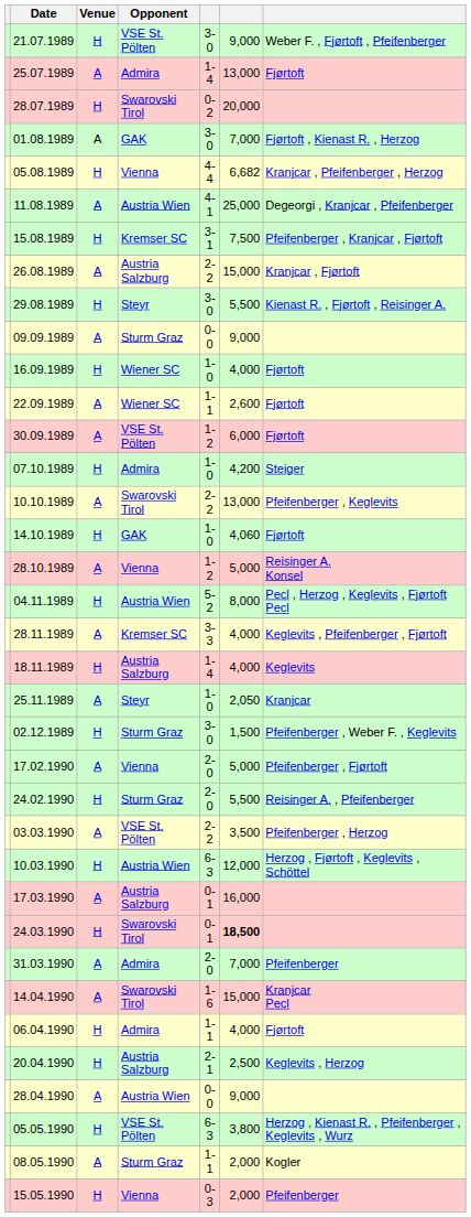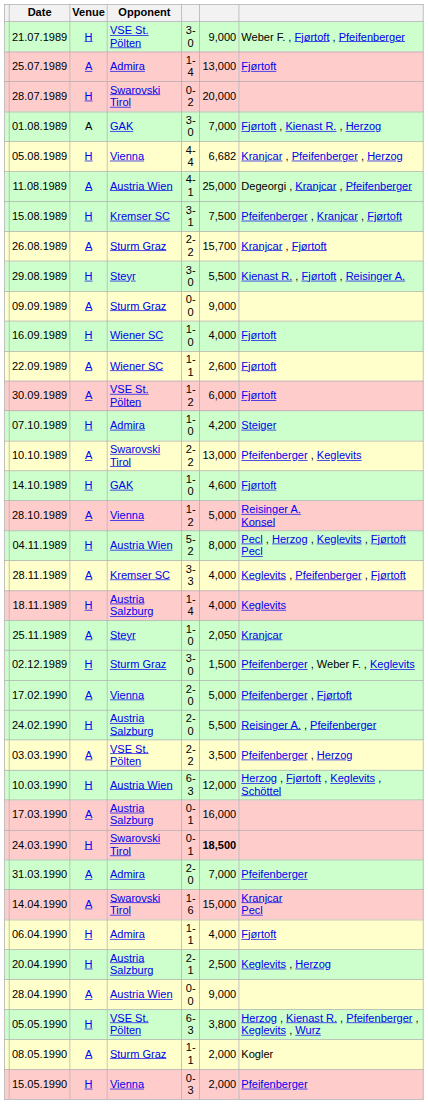 <table class="wikitable" Style="text-align: center">
 <tr>
 <th></th>
 <th>Date</th>
 <th>Venue</th>
 <th>Opponent</th>
 <th></th>
 <th></th>
 <th></th>
 </tr>
 <tr style="background:#cfc">
 <td></td>
 <td>21.07.1989</td>
 <td><a href='#'>H</a></td>
 <td align="left"><a href='#'>VSE St. Pölten</a></td>
 <td>3-0</td>
 <td align="right">9,000</td>
 <td align="left">Weber F. , <a href='#'>Fjørtoft</a> , <a href='#'>Pfeifenberger</a> </td>
 </tr>
 <tr style="background:#fcc">
 <td></td>
 <td>25.07.1989</td>
 <td><a href='#'>A</a></td>
 <td align="left"><a href='#'>Admira</a></td>
 <td>1-4</td>
 <td align="right">13,000</td>
 <td align="left"><a href='#'>Fjørtoft</a> </td>
 </tr>
 <tr style="background:#fcc">
 <td></td>
 <td>28.07.1989</td>
 <td><a href='#'>H</a></td>
 <td align="left"><a href='#'>Swarovski Tirol</a></td>
 <td>0-2</td>
 <td align="right">20,000</td>
 <td align="left"></td>
 </tr>
 <tr style="background:#cfc">
 <td></td>
 <td>01.08.1989</td>
 <td>A</td>
 <td align="left"><a href='#'>GAK</a></td>
 <td>3-0</td>
 <td align="right">7,000</td>
 <td align="left"><a href='#'>Fjørtoft</a> , <a href='#'>Kienast R.</a> , <a href='#'>Herzog</a> </td>
 </tr>
 <tr style="background:#ffc">
 <td></td>
 <td>05.08.1989</td>
 <td><a href='#'>H</a></td>
 <td align="left"><a href='#'>Vienna</a></td>
 <td>4-4</td>
 <td align="right">6,682</td>
 <td align="left"><a href='#'>Kranjcar</a>  , <a href='#'>Pfeifenberger</a> , <a href='#'>Herzog</a> </td>
 </tr>
 <tr style="background:#cfc">
 <td></td>
 <td>11.08.1989</td>
 <td><a href='#'>A</a></td>
 <td align="left"><a href='#'>Austria Wien</a></td>
 <td>4-1</td>
 <td align="right">25,000</td>
 <td align="left">Degeorgi , <a href='#'>Kranjcar</a>  , <a href='#'>Pfeifenberger</a> </td>
 </tr>
 <tr style="background:#cfc">
 <td></td>
 <td>15.08.1989</td>
 <td><a href='#'>H</a></td>
 <td align="left"><a href='#'>Kremser SC</a></td>
 <td>3-1</td>
 <td align="right">7,500</td>
 <td align="left"><a href='#'>Pfeifenberger</a> , <a href='#'>Kranjcar</a> , <a href='#'>Fjørtoft</a> </td>
 </tr>
 <tr style="background:#ffc">
 <td></td>
 <td>26.08.1989</td>
 <td><a href='#'>A</a></td>
-<td align="left"><a href='#'>Austria Salzburg</a></td>
+<td align="left"><a href='#'>Sturm Graz</a></td>
 <td>2-2</td>
-<td align="right">15,000</td>
+<td align="right">15,700</td>
 <td align="left"><a href='#'>Kranjcar</a> , <a href='#'>Fjørtoft</a> </td>
 </tr>
 <tr style="background:#cfc">
 <td></td>
 <td>29.08.1989</td>
 <td><a href='#'>H</a></td>
 <td align="left"><a href='#'>Steyr</a></td>
 <td>3-0</td>
 <td align="right">5,500</td>
 <td align="left"><a href='#'>Kienast R.</a> , <a href='#'>Fjørtoft</a> , <a href='#'>Reisinger A.</a> </td>
 </tr>
 <tr style="background:#ffc">
 <td></td>
 <td>09.09.1989</td>
 <td><a href='#'>A</a></td>
 <td align="left"><a href='#'>Sturm Graz</a></td>
 <td>0-0</td>
 <td align="right">9,000</td>
 <td align="left"></td>
 </tr>
 <tr style="background:#cfc">
 <td></td>
 <td>16.09.1989</td>
 <td><a href='#'>H</a></td>
 <td align="left"><a href='#'>Wiener SC</a></td>
 <td>1-0</td>
 <td align="right">4,000</td>
 <td align="left"><a href='#'>Fjørtoft</a> </td>
 </tr>
 <tr style="background:#ffc">
 <td></td>
 <td>22.09.1989</td>
 <td><a href='#'>A</a></td>
 <td align="left"><a href='#'>Wiener SC</a></td>
 <td>1-1</td>
 <td align="right">2,600</td>
 <td align="left"><a href='#'>Fjørtoft</a> </td>
 </tr>
 <tr style="background:#fcc">
 <td></td>
 <td>30.09.1989</td>
 <td><a href='#'>A</a></td>
 <td align="left"><a href='#'>VSE St. Pölten</a></td>
 <td>1-2</td>
 <td align="right">6,000</td>
 <td align="left"><a href='#'>Fjørtoft</a> </td>
 </tr>
 <tr style="background:#cfc">
 <td></td>
 <td>07.10.1989</td>
 <td><a href='#'>H</a></td>
 <td align="left"><a href='#'>Admira</a></td>
 <td>1-0</td>
 <td align="right">4,200</td>
 <td align="left"><a href='#'>Steiger</a> </td>
 </tr>
 <tr style="background:#ffc">
 <td></td>
 <td>10.10.1989</td>
 <td><a href='#'>A</a></td>
 <td align="left"><a href='#'>Swarovski Tirol</a></td>
 <td>2-2</td>
 <td align="right">13,000</td>
 <td align="left"><a href='#'>Pfeifenberger</a> , <a href='#'>Keglevits</a> </td>
 </tr>
 <tr style="background:#cfc">
 <td></td>
 <td>14.10.1989</td>
 <td><a href='#'>H</a></td>
 <td align="left"><a href='#'>GAK</a></td>
 <td>1-0</td>
-<td align="right">4,060</td>
+<td align="right">4,600</td>
 <td align="left"><a href='#'>Fjørtoft</a> </td>
 </tr>
 <tr style="background:#fcc">
 <td></td>
 <td>28.10.1989</td>
 <td><a href='#'>A</a></td>
 <td align="left"><a href='#'>Vienna</a></td>
 <td>1-2</td>
 <td align="right">5,000</td>
 <td align="left"><a href='#'>Reisinger A.</a>  <br> <a href='#'>Konsel</a> </td>
 </tr>
 <tr style="background:#cfc">
 <td></td>
 <td>04.11.1989</td>
 <td><a href='#'>H</a></td>
 <td align="left"><a href='#'>Austria Wien</a></td>
 <td>5-2</td>
 <td align="right">8,000</td>
 <td align="left"><a href='#'>Pecl</a> , <a href='#'>Herzog</a> , <a href='#'>Keglevits</a> , <a href='#'>Fjørtoft</a>   <br> <a href='#'>Pecl</a> </td>
 </tr>
 <tr style="background:#ffc">
 <td></td>
 <td>28.11.1989</td>
 <td><a href='#'>A</a></td>
 <td align="left"><a href='#'>Kremser SC</a></td>
 <td>3-3</td>
 <td align="right">4,000</td>
 <td align="left"><a href='#'>Keglevits</a> , <a href='#'>Pfeifenberger</a> , <a href='#'>Fjørtoft</a> </td>
 </tr>
 <tr style="background:#fcc">
 <td></td>
 <td>18.11.1989</td>
 <td><a href='#'>H</a></td>
 <td align="left"><a href='#'>Austria Salzburg</a></td>
 <td>1-4</td>
 <td align="right">4,000</td>
 <td align="left"><a href='#'>Keglevits</a> </td>
 </tr>
 <tr style="background:#cfc">
 <td></td>
 <td>25.11.1989</td>
 <td><a href='#'>A</a></td>
 <td align="left"><a href='#'>Steyr</a></td>
 <td>1-0</td>
 <td align="right">2,050</td>
 <td align="left"><a href='#'>Kranjcar</a> </td>
 </tr>
 <tr style="background:#cfc">
 <td></td>
 <td>02.12.1989</td>
 <td><a href='#'>H</a></td>
 <td align="left"><a href='#'>Sturm Graz</a></td>
 <td>3-0</td>
 <td align="right">1,500</td>
 <td align="left"><a href='#'>Pfeifenberger</a> , Weber F. , <a href='#'>Keglevits</a> </td>
 </tr>
 <tr style="background:#cfc">
 <td></td>
 <td>17.02.1990</td>
 <td><a href='#'>A</a></td>
 <td align="left"><a href='#'>Vienna</a></td>
 <td>2-0</td>
 <td align="right">5,000</td>
 <td align="left"><a href='#'>Pfeifenberger</a> , <a href='#'>Fjørtoft</a> </td>
 </tr>
 <tr style="background:#cfc">
 <td></td>
 <td>24.02.1990</td>
 <td><a href='#'>H</a></td>
-<td align="left"><a href='#'>Sturm Graz</a></td>
+<td align="left"><a href='#'>Austria Salzburg</a></td>
 <td>2-0</td>
 <td align="right">5,500</td>
 <td align="left"><a href='#'>Reisinger A.</a> , <a href='#'>Pfeifenberger</a> </td>
 </tr>
 <tr style="background:#ffc">
 <td></td>
 <td>03.03.1990</td>
 <td><a href='#'>A</a></td>
 <td align="left"><a href='#'>VSE St. Pölten</a></td>
 <td>2-2</td>
 <td align="right">3,500</td>
 <td align="left"><a href='#'>Pfeifenberger</a> , <a href='#'>Herzog</a> </td>
 </tr>
 <tr style="background:#cfc">
 <td></td>
 <td>10.03.1990</td>
 <td><a href='#'>H</a></td>
 <td align="left"><a href='#'>Austria Wien</a></td>
 <td>6-3</td>
 <td align="right">12,000</td>
 <td align="left"><a href='#'>Herzog</a> , <a href='#'>Fjørtoft</a>  , <a href='#'>Keglevits</a>  , <a href='#'>Schöttel</a> </td>
 </tr>
 <tr style="background:#fcc">
 <td></td>
 <td>17.03.1990</td>
 <td><a href='#'>A</a></td>
 <td align="left"><a href='#'>Austria Salzburg</a></td>
 <td>0-1</td>
 <td align="right">16,000</td>
 <td align="left"></td>
 </tr>
 <tr style="background:#fcc">
 <td></td>
 <td>24.03.1990</td>
 <td><a href='#'>H</a></td>
 <td align="left"><a href='#'>Swarovski Tirol</a></td>
 <td>0-1</td>
 <td align="right"><strong>18,500</strong></td>
 <td align="left"></td>
 </tr>
 <tr style="background:#cfc">
 <td></td>
 <td>31.03.1990</td>
 <td><a href='#'>A</a></td>
 <td align="left"><a href='#'>Admira</a></td>
 <td>2-0</td>
 <td align="right">7,000</td>
 <td align="left"><a href='#'>Pfeifenberger</a>  </td>
 </tr>
 <tr style="background:#fcc">
 <td></td>
 <td>14.04.1990</td>
 <td><a href='#'>A</a></td>
 <td align="left"><a href='#'>Swarovski Tirol</a></td>
 <td>1-6</td>
 <td align="right">15,000</td>
 <td align="left"><a href='#'>Kranjcar</a>  <br> <a href='#'>Pecl</a> </td>
 </tr>
 <tr style="background:#ffc">
 <td></td>
 <td>06.04.1990</td>
 <td><a href='#'>H</a></td>
 <td align="left"><a href='#'>Admira</a></td>
 <td>1-1</td>
 <td align="right">4,000</td>
 <td align="left"><a href='#'>Fjørtoft</a> </td>
 </tr>
 <tr style="background:#cfc">
 <td></td>
 <td>20.04.1990</td>
 <td><a href='#'>H</a></td>
 <td align="left"><a href='#'>Austria Salzburg</a></td>
 <td>2-1</td>
 <td align="right">2,500</td>
 <td align="left"><a href='#'>Keglevits</a> , <a href='#'>Herzog</a> </td>
 </tr>
 <tr style="background:#ffc">
 <td></td>
 <td>28.04.1990</td>
 <td><a href='#'>A</a></td>
 <td align="left"><a href='#'>Austria Wien</a></td>
 <td>0-0</td>
 <td align="right">9,000</td>
 <td align="left"></td>
 </tr>
 <tr style="background:#cfc">
 <td></td>
 <td>05.05.1990</td>
 <td><a href='#'>H</a></td>
 <td align="left"><a href='#'>VSE St. Pölten</a></td>
 <td>6-3</td>
 <td align="right">3,800</td>
 <td align="left"><a href='#'>Herzog</a>  , <a href='#'>Kienast R.</a> , <a href='#'>Pfeifenberger</a> , <a href='#'>Keglevits</a> , <a href='#'>Wurz</a> </td>
 </tr>
 <tr style="background:#ffc">
 <td></td>
 <td>08.05.1990</td>
 <td><a href='#'>A</a></td>
 <td align="left"><a href='#'>Sturm Graz</a></td>
 <td>1-1</td>
 <td align="right">2,000</td>
 <td align="left">Kogler </td>
 </tr>
 <tr style="background:#fcc">
 <td></td>
 <td>15.05.1990</td>
 <td><a href='#'>H</a></td>
 <td align="left"><a href='#'>Vienna</a></td>
 <td>0-3</td>
 <td align="right">2,000</td>
 <td align="left"><a href='#'>Pfeifenberger</a> </td>
 </tr>
 </table>
